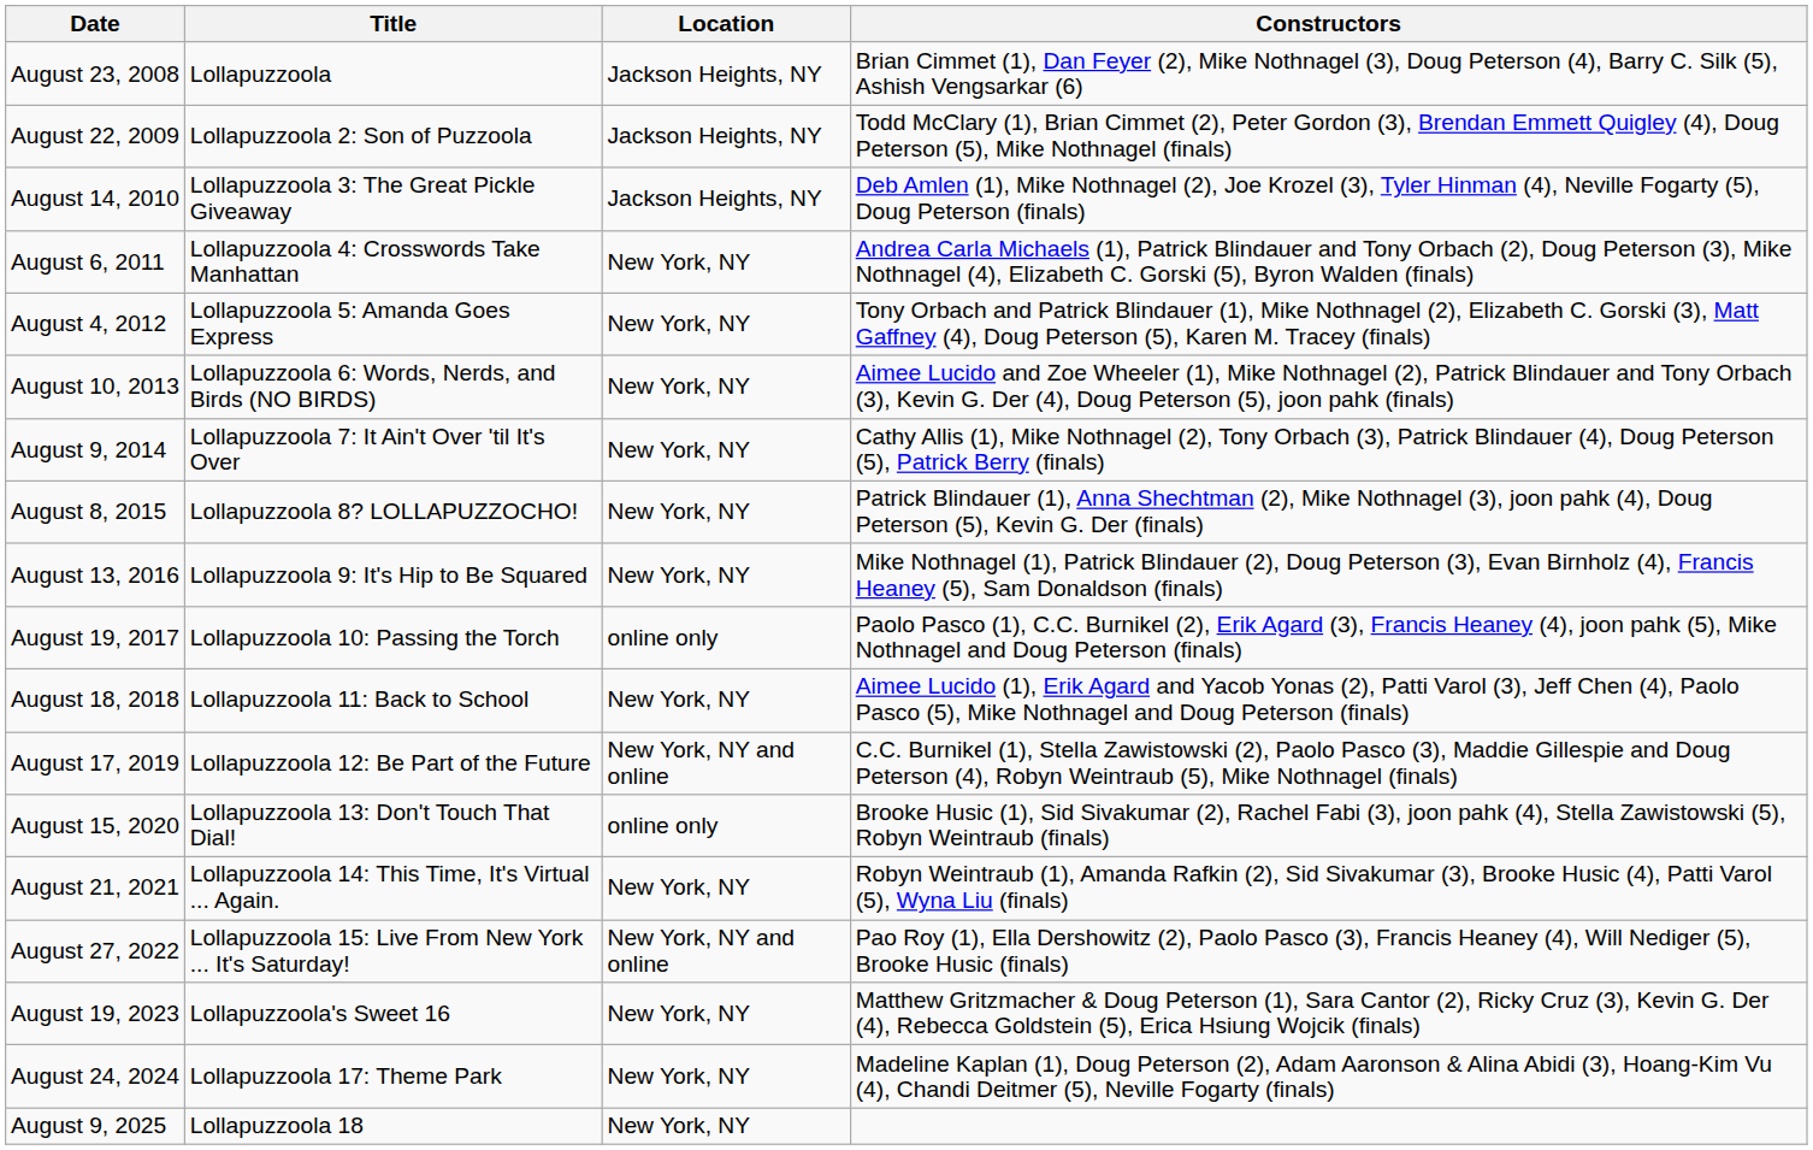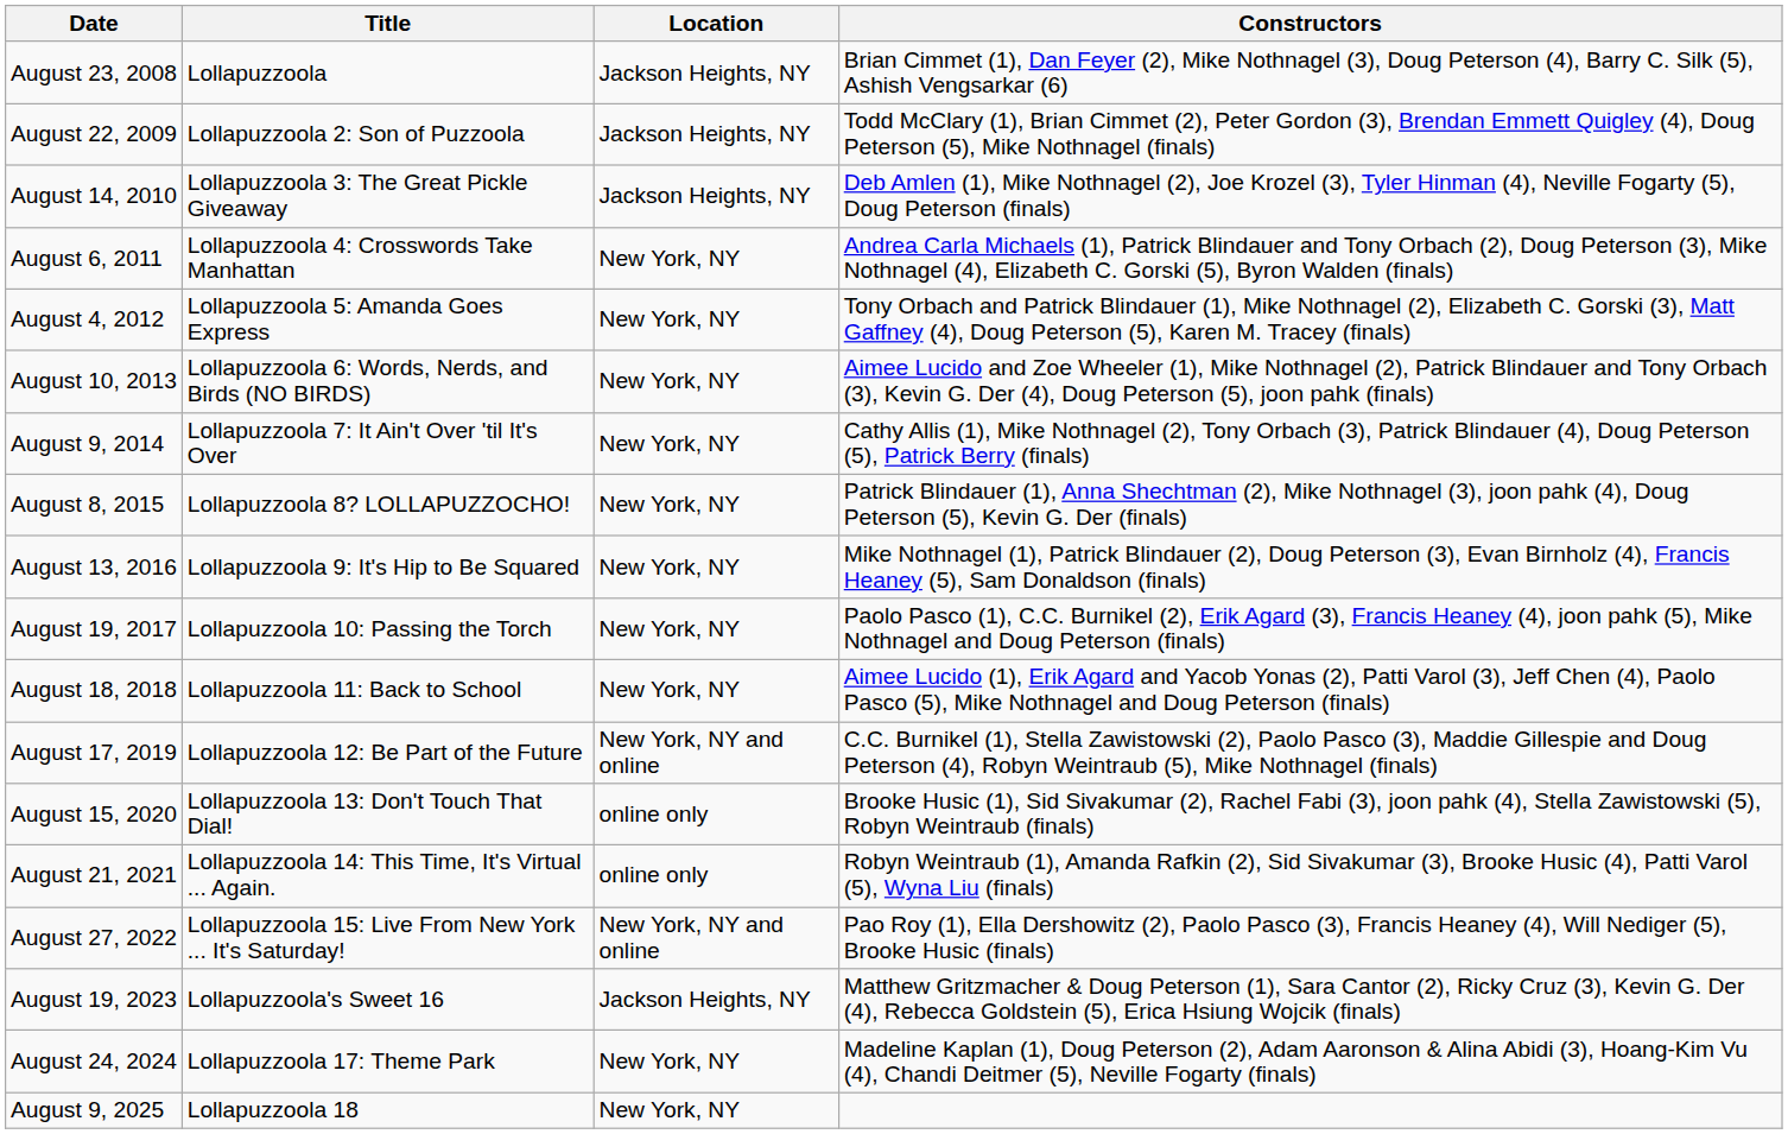 <table class="wikitable">
 <tr>
 <th align="left">Date</th>
 <th>Title</th>
 <th>Location</th>
 <th>Constructors</th>
 </tr>
 <tr>
 <td>August 23, 2008</td>
 <td>Lollapuzzoola</td>
 <td>Jackson Heights, NY</td>
 <td>Brian Cimmet (1), <a href='#'>Dan Feyer</a> (2), Mike Nothnagel (3), Doug Peterson (4), Barry C. Silk (5), Ashish Vengsarkar (6)</td>
 </tr>
 <tr>
 <td>August 22, 2009</td>
 <td>Lollapuzzoola 2: Son of Puzzoola</td>
 <td>Jackson Heights, NY</td>
 <td>Todd McClary (1), Brian Cimmet (2), Peter Gordon (3), <a href='#'>Brendan Emmett Quigley</a> (4), Doug Peterson (5), Mike Nothnagel (finals)</td>
 </tr>
 <tr>
 <td>August 14, 2010</td>
 <td>Lollapuzzoola 3: The Great Pickle Giveaway</td>
 <td>Jackson Heights, NY</td>
 <td><a href='#'>Deb Amlen</a> (1), Mike Nothnagel (2), Joe Krozel (3), <a href='#'>Tyler Hinman</a> (4), Neville Fogarty (5), Doug Peterson (finals)</td>
 </tr>
 <tr>
 <td>August 6, 2011</td>
 <td>Lollapuzzoola 4: Crosswords Take Manhattan</td>
 <td>New York, NY</td>
 <td><a href='#'>Andrea Carla Michaels</a> (1), Patrick Blindauer and Tony Orbach (2), Doug Peterson (3), Mike Nothnagel (4), Elizabeth C. Gorski (5), Byron Walden (finals)</td>
 </tr>
 <tr>
 <td>August 4, 2012</td>
 <td>Lollapuzzoola 5: Amanda Goes Express</td>
 <td>New York, NY</td>
 <td>Tony Orbach and Patrick Blindauer (1), Mike Nothnagel (2), Elizabeth C. Gorski (3), <a href='#'>Matt Gaffney</a> (4), Doug Peterson (5), Karen M. Tracey (finals)</td>
 </tr>
 <tr>
 <td>August 10, 2013</td>
 <td>Lollapuzzoola 6: Words, Nerds, and Birds (NO BIRDS)</td>
 <td>New York, NY</td>
 <td><a href='#'>Aimee Lucido</a> and Zoe Wheeler (1), Mike Nothnagel (2), Patrick Blindauer and Tony Orbach (3), Kevin G. Der (4), Doug Peterson (5), joon pahk (finals)</td>
 </tr>
 <tr>
 <td>August 9, 2014</td>
 <td>Lollapuzzoola 7: It Ain't Over 'til It's Over</td>
 <td>New York, NY</td>
 <td>Cathy Allis (1), Mike Nothnagel (2), Tony Orbach (3), Patrick Blindauer (4), Doug Peterson (5), <a href='#'>Patrick Berry</a> (finals)</td>
 </tr>
 <tr>
 <td>August 8, 2015</td>
 <td>Lollapuzzoola 8? LOLLAPUZZOCHO!</td>
 <td>New York, NY</td>
 <td>Patrick Blindauer (1), <a href='#'>Anna Shechtman</a> (2), Mike Nothnagel (3), joon pahk (4), Doug Peterson (5), Kevin G. Der (finals)</td>
 </tr>
 <tr>
 <td>August 13, 2016</td>
 <td>Lollapuzzoola 9: It's Hip to Be Squared</td>
 <td>New York, NY</td>
 <td>Mike Nothnagel (1), Patrick Blindauer (2), Doug Peterson (3), Evan Birnholz (4), <a href='#'>Francis Heaney</a> (5), Sam Donaldson (finals)</td>
 </tr>
 <tr>
 <td>August 19, 2017</td>
 <td>Lollapuzzoola 10: Passing the Torch</td>
-<td>online only</td>
+<td>New York, NY</td>
 <td>Paolo Pasco (1), C.C. Burnikel (2), <a href='#'>Erik Agard</a> (3), <a href='#'>Francis Heaney</a> (4), joon pahk (5), Mike Nothnagel and Doug Peterson (finals)</td>
 </tr>
 <tr>
 <td>August 18, 2018</td>
 <td>Lollapuzzoola 11: Back to School</td>
 <td>New York, NY</td>
 <td><a href='#'>Aimee Lucido</a> (1), <a href='#'>Erik Agard</a> and Yacob Yonas (2), Patti Varol (3), Jeff Chen (4), Paolo Pasco (5), Mike Nothnagel and Doug Peterson (finals)</td>
 </tr>
 <tr>
 <td>August 17, 2019</td>
 <td>Lollapuzzoola 12: Be Part of the Future</td>
 <td>New York, NY and online</td>
 <td>C.C. Burnikel (1), Stella Zawistowski (2), Paolo Pasco (3), Maddie Gillespie and Doug Peterson (4), Robyn Weintraub (5), Mike Nothnagel (finals)</td>
 </tr>
 <tr>
 <td>August 15, 2020</td>
 <td>Lollapuzzoola 13: Don't Touch That Dial!</td>
 <td>online only</td>
 <td>Brooke Husic (1), Sid Sivakumar (2), Rachel Fabi (3), joon pahk (4), Stella Zawistowski (5), Robyn Weintraub (finals)</td>
 </tr>
 <tr>
 <td>August 21, 2021</td>
 <td>Lollapuzzoola 14: This Time, It's Virtual ... Again.</td>
-<td>New York, NY</td>
+<td>online only</td>
 <td>Robyn Weintraub (1), Amanda Rafkin (2), Sid Sivakumar (3), Brooke Husic (4), Patti Varol (5), <a href='#'>Wyna Liu</a> (finals)</td>
 </tr>
 <tr>
 <td>August 27, 2022</td>
 <td>Lollapuzzoola 15: Live From New York ... It's Saturday!</td>
 <td>New York, NY and online</td>
 <td>Pao Roy (1), Ella Dershowitz (2), Paolo Pasco (3), Francis Heaney (4), Will Nediger (5), Brooke Husic (finals)</td>
 </tr>
 <tr>
 <td>August 19, 2023</td>
 <td>Lollapuzzoola's Sweet 16</td>
-<td>New York, NY</td>
+<td>Jackson Heights, NY</td>
 <td>Matthew Gritzmacher & Doug Peterson (1), Sara Cantor (2), Ricky Cruz (3), Kevin G. Der (4), Rebecca Goldstein (5), Erica Hsiung Wojcik (finals)</td>
 </tr>
 <tr>
 <td>August 24, 2024</td>
 <td>Lollapuzzoola 17: Theme Park</td>
 <td>New York, NY</td>
 <td>Madeline Kaplan (1), Doug Peterson (2), Adam Aaronson & Alina Abidi (3), Hoang-Kim Vu (4), Chandi Deitmer (5), Neville Fogarty (finals)</td>
 </tr>
 <tr>
 <td>August 9, 2025</td>
 <td>Lollapuzzoola 18</td>
 <td>New York, NY</td>
 </tr>
 </table>
